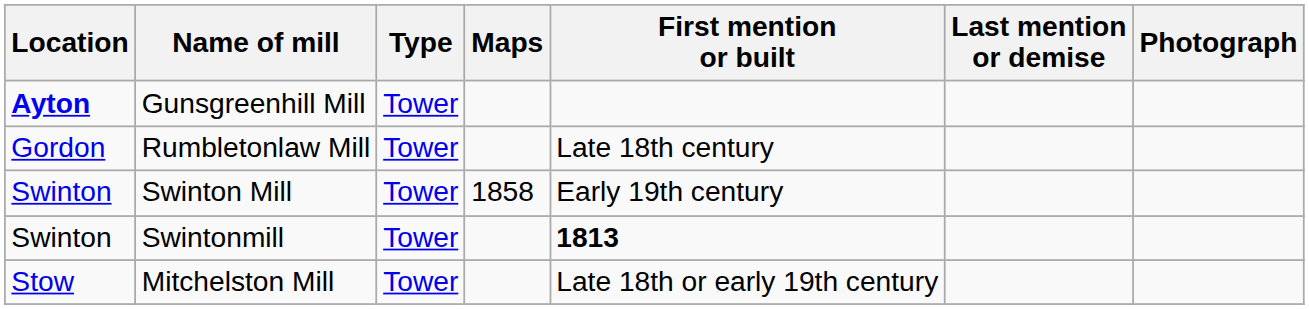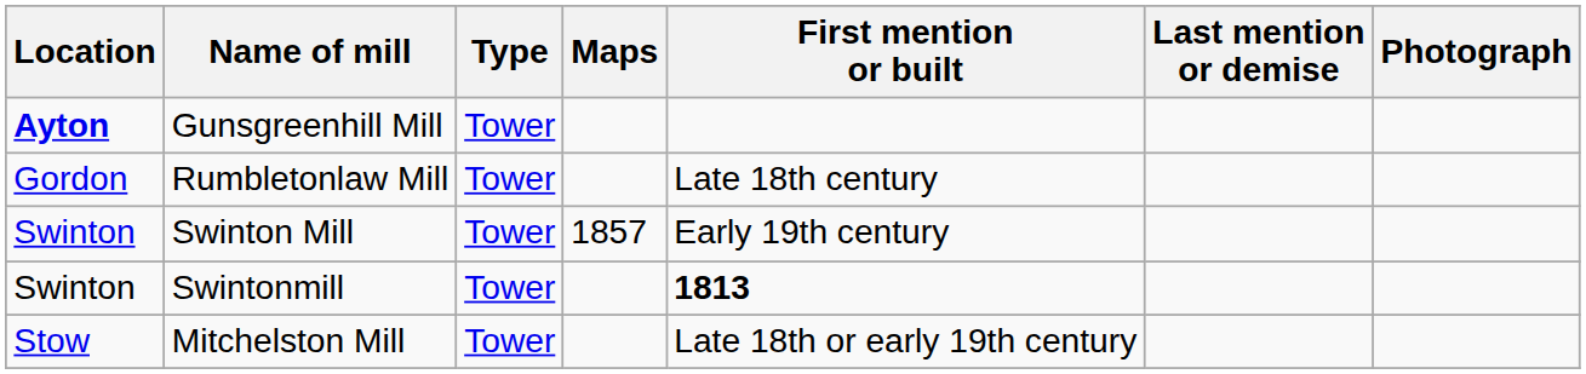 <table class="wikitable">
 <tr>
 <th>Location</th>
 <th>Name of mill</th>
 <th>Type</th>
 <th>Maps</th>
 <th>First mention<br>or built</th>
 <th>Last mention<br> or demise</th>
 <th>Photograph</th>
 </tr>
 <tr>
 <td><strong><a href='#'>Ayton</a></strong></td>
 <td>Gunsgreenhill Mill<br></td>
 <td><a href='#'>Tower</a></td>
 <td></td>
 <td></td>
 <td></td>
 <td></td>
 </tr>
 <tr>
 <td><a href='#'>Gordon</a></td>
 <td>Rumbletonlaw Mill<br></td>
 <td><a href='#'>Tower</a></td>
 <td></td>
 <td>Late 18th century</td>
 <td></td>
 <td></td>
 </tr>
 <tr>
 <td><a href='#'>Swinton</a></td>
 <td>Swinton Mill<br></td>
 <td><a href='#'>Tower</a></td>
-<td>1858</td>
+<td>1857</td>
 <td>Early 19th century</td>
 <td></td>
 <td></td>
 </tr>
 <tr>
 <td>Swinton</td>
 <td>Swintonmill<br></td>
 <td><a href='#'>Tower</a></td>
 <td></td>
 <td><strong>1813</strong></td>
 <td></td>
 <td></td>
 </tr>
 <tr>
 <td><a href='#'>Stow</a></td>
 <td>Mitchelston Mill<br></td>
 <td><a href='#'>Tower</a></td>
 <td></td>
 <td>Late 18th or early 19th century</td>
 <td></td>
 <td></td>
 </tr>
 </table>
